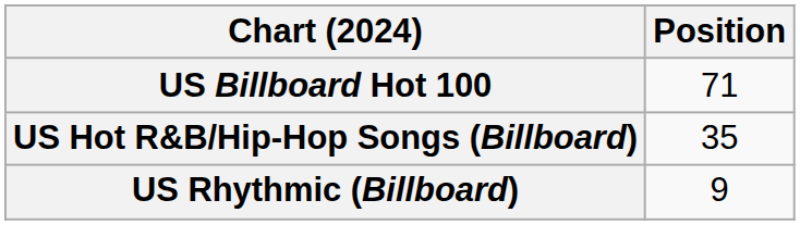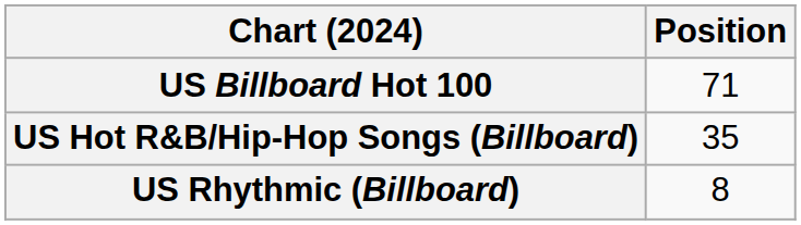 <table class="wikitable sortable plainrowheaders" style="text-align:center">
 <tr>
 <th scope="col">Chart (2024)</th>
 <th scope="col">Position</th>
 </tr>
 <tr>
 <th scope="row">US <em>Billboard</em> Hot 100</th>
 <td>71</td>
 </tr>
 <tr>
 <th scope="row">US Hot R&B/Hip-Hop Songs (<em>Billboard</em>)</th>
 <td>35</td>
 </tr>
 <tr>
 <th scope="row">US Rhythmic (<em>Billboard</em>)</th>
-<td>9</td>
+<td>8</td>
 </tr>
 </table>
